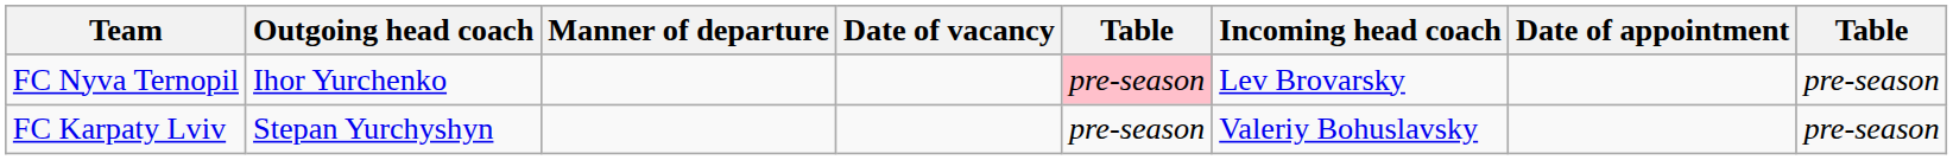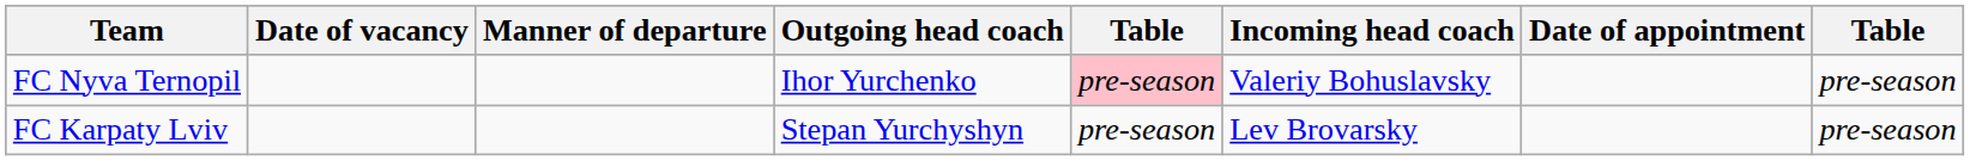 <table class="wikitable sortable">
 <tr>
 <th>Team</th>
+<th>Date of vacancy</th>
+<th>Manner of departure</th>
 <th>Outgoing head coach</th>
-<th>Manner of departure</th>
-<th>Date of vacancy</th>
 <th>Table</th>
 <th>Incoming head coach</th>
 <th>Date of appointment</th>
 <th>Table</th>
 </tr>
 <tr>
 <td><a href='#'>FC Nyva Ternopil</a></td>
-<td> <a href='#'>Ihor Yurchenko</a></td>
 <td></td>
 <td></td>
+<td> <a href='#'>Ihor Yurchenko</a></td>
 <td style="background: pink;"><em>pre-season</em></td>
-<td> <a href='#'>Lev Brovarsky</a></td>
+<td> <a href='#'>Valeriy Bohuslavsky</a></td>
 <td></td>
 <td><em>pre-season</em></td>
 </tr>
 <tr>
 <td><a href='#'>FC Karpaty Lviv</a></td>
-<td> <a href='#'>Stepan Yurchyshyn</a></td>
 <td></td>
 <td></td>
+<td> <a href='#'>Stepan Yurchyshyn</a></td>
 <td><em>pre-season</em></td>
-<td> <a href='#'>Valeriy Bohuslavsky</a></td>
+<td> <a href='#'>Lev Brovarsky</a></td>
 <td></td>
 <td><em>pre-season</em></td>
 </tr>
 </table>
